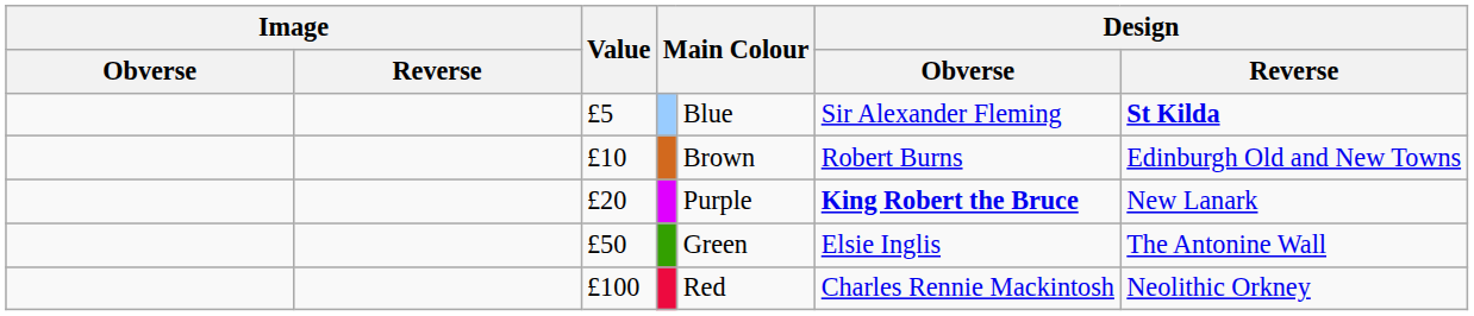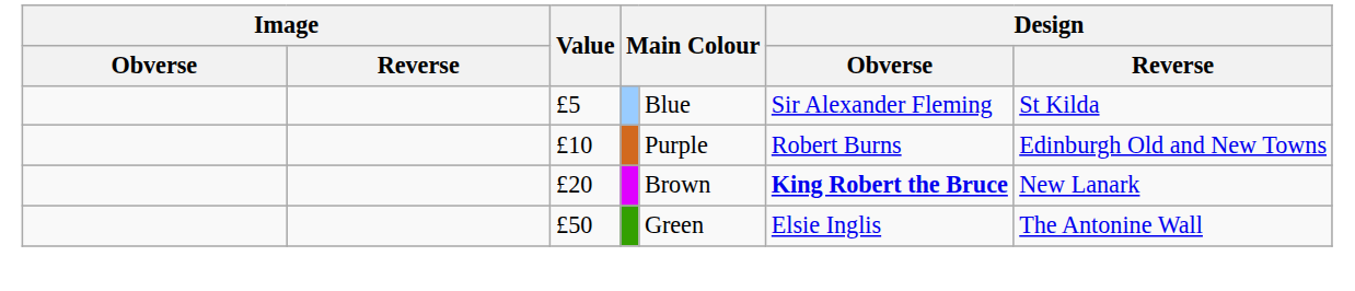 <table class="wikitable"  style="margin:auto; font-size:90%;">
 <tr>
 <th colspan="2">Image</th>
 <th rowspan="2">Value</th>
 <th colspan="2" rowspan="2">Main Colour</th>
 <th colspan="2">Design</th>
 </tr>
 <tr>
 <th style="width:150px;">Obverse</th>
 <th style="width:150px;">Reverse</th>
 <th>Obverse</th>
 <th>Reverse</th>
 </tr>
 <tr>
 <td></td>
 <td></td>
 <td>£5 </td>
 <td style="text-align:center; background:#9cf;"></td>
 <td>Blue</td>
 <td><a href='#'>Sir Alexander Fleming</a></td>
-<td><strong><a href='#'>St Kilda</a></strong></td>
+<td><a href='#'>St Kilda</a></td>
 </tr>
 <tr>
 <td></td>
 <td></td>
 <td>£10 </td>
 <td style="text-align:center; background:#D2691E;"></td>
-<td>Brown</td>
+<td>Purple</td>
 <td><a href='#'>Robert Burns</a></td>
 <td><a href='#'>Edinburgh Old and New Towns</a></td>
 </tr>
 <tr>
 <td></td>
 <td></td>
 <td>£20 </td>
 <td style="text-align:center; background:#DF00FF;"></td>
-<td>Purple</td>
+<td>Brown</td>
 <td><strong><a href='#'>King Robert the Bruce</a></strong></td>
 <td><a href='#'>New Lanark</a></td>
 </tr>
 <tr>
 <td></td>
 <td></td>
 <td>£50 </td>
 <td style="text-align:center; background:#33a000;"></td>
 <td>Green</td>
 <td><a href='#'>Elsie Inglis</a></td>
 <td><a href='#'>The Antonine Wall</a></td>
 </tr>
-<tr>
-<td></td>
-<td></td>
-<td>£100 </td>
-<td style="text-align:center; background:#ED0A3F;"></td>
-<td>Red</td>
-<td><a href='#'>Charles Rennie Mackintosh</a></td>
-<td><a href='#'>Neolithic Orkney</a></td>
-</tr>
 </table>
